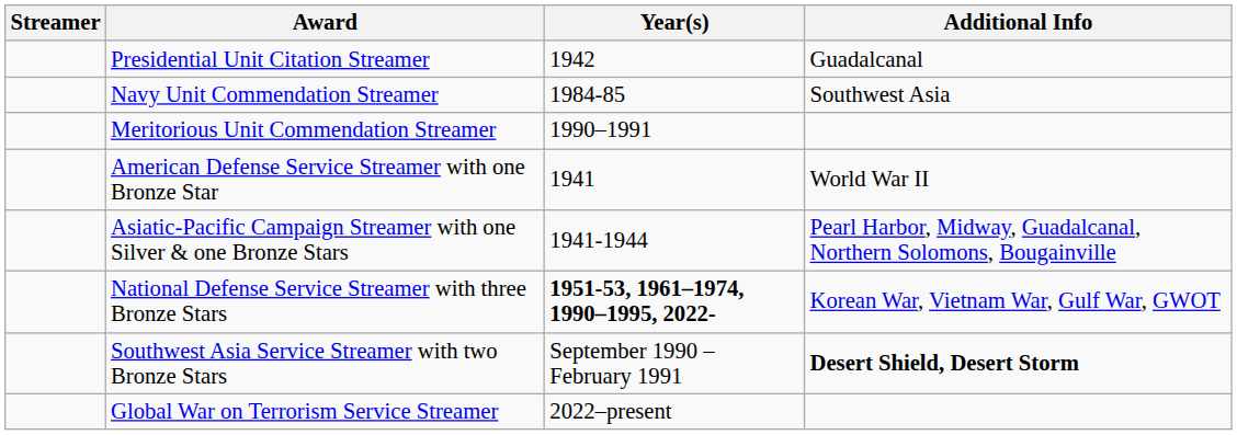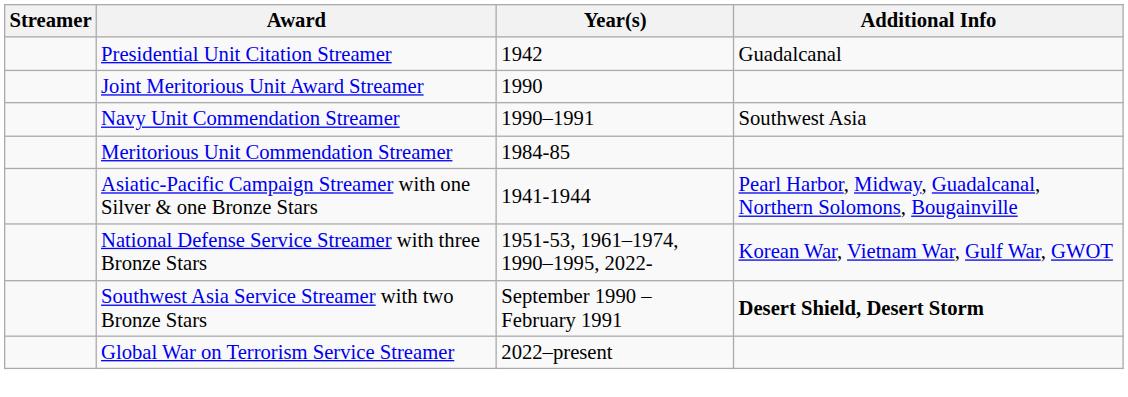 <table class=wikitable>
 <tr>
 <th>Streamer</th>
 <th>Award</th>
 <th>Year(s)</th>
 <th>Additional Info</th>
 </tr>
 <tr>
 <td></td>
 <td><a href='#'>Presidential Unit Citation Streamer</a></td>
 <td>1942</td>
 <td>Guadalcanal</td>
 </tr>
 <tr>
 <td></td>
+<td><a href='#'>Joint Meritorious Unit Award Streamer</a></td>
+<td>1990</td>
+<td><br></td>
+</tr>
+<tr>
+<td></td>
 <td><a href='#'>Navy Unit Commendation Streamer</a></td>
-<td>1984-85</td>
+<td>1990–1991</td>
 <td>Southwest Asia</td>
 </tr>
 <tr>
 <td></td>
 <td><a href='#'>Meritorious Unit Commendation Streamer</a></td>
-<td>1990–1991</td>
+<td>1984-85</td>
 <td><br></td>
-</tr>
-<tr>
-<td></td>
-<td><a href='#'>American Defense Service Streamer</a> with one Bronze Star</td>
-<td>1941</td>
-<td>World War II</td>
 </tr>
 <tr>
 <td></td>
 <td><a href='#'>Asiatic-Pacific Campaign Streamer</a> with one Silver & one Bronze Stars</td>
 <td>1941-1944</td>
 <td><a href='#'>Pearl Harbor</a>, <a href='#'>Midway</a>, <a href='#'>Guadalcanal</a>, <a href='#'>Northern Solomons</a>, <a href='#'>Bougainville</a></td>
 </tr>
 <tr>
 <td></td>
 <td><a href='#'>National Defense Service Streamer</a> with three Bronze Stars</td>
-<td><strong>1951-53, 1961–1974, 1990–1995, 2022-</strong></td>
+<td>1951-53, 1961–1974, 1990–1995, 2022-</td>
 <td><a href='#'>Korean War</a>, <a href='#'>Vietnam War</a>, <a href='#'>Gulf War</a>, <a href='#'>GWOT</a></td>
 </tr>
 <tr>
 <td></td>
 <td><a href='#'>Southwest Asia Service Streamer</a> with two Bronze Stars</td>
 <td>September 1990 – February 1991</td>
 <td><strong>Desert Shield, Desert Storm</strong></td>
 </tr>
 <tr>
 <td></td>
 <td><a href='#'>Global War on Terrorism Service Streamer</a></td>
 <td>2022–present</td>
 <td><br></td>
 </tr>
 </table>
